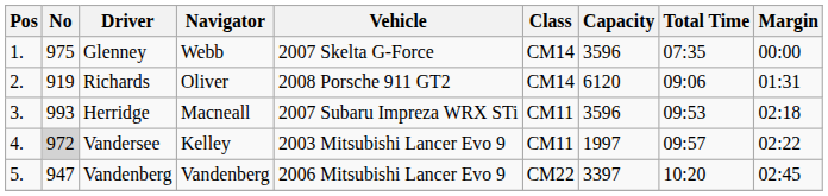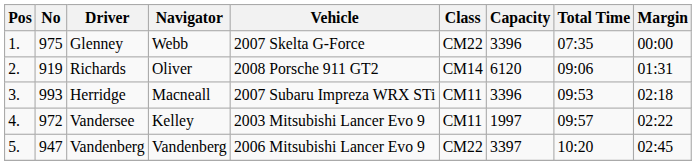 <table class="wikitable sortable" style="font-size: 90%;">
 <tr>
 <th>Pos</th>
 <th>No</th>
 <th>Driver</th>
 <th>Navigator</th>
 <th>Vehicle</th>
 <th>Class</th>
 <th>Capacity</th>
 <th>Total Time</th>
 <th>Margin</th>
 </tr>
 <tr>
 <td>1.</td>
 <td>975</td>
 <td> Glenney</td>
 <td> Webb</td>
 <td>2007 Skelta G-Force</td>
-<td>CM14</td>
-<td>3596</td>
+<td>CM22</td>
+<td>3396</td>
 <td>07:35</td>
 <td>00:00</td>
 </tr>
 <tr>
 <td>2.</td>
 <td>919</td>
 <td> Richards</td>
 <td> Oliver</td>
 <td>2008 Porsche 911 GT2</td>
 <td>CM14</td>
 <td>6120</td>
 <td>09:06</td>
 <td>01:31</td>
 </tr>
 <tr>
 <td>3.</td>
 <td>993</td>
 <td> Herridge</td>
 <td> Macneall</td>
 <td>2007 Subaru Impreza WRX STi</td>
 <td>CM11</td>
-<td>3596</td>
+<td>3396</td>
 <td>09:53</td>
 <td>02:18</td>
 </tr>
 <tr>
 <td>4.</td>
-<td style="background: lightgrey;">972</td>
+<td>972</td>
 <td> Vandersee</td>
 <td> Kelley</td>
 <td>2003 Mitsubishi Lancer Evo 9</td>
 <td>CM11</td>
 <td>1997</td>
 <td>09:57</td>
 <td>02:22</td>
 </tr>
 <tr>
 <td>5.</td>
 <td>947</td>
 <td> Vandenberg</td>
 <td> Vandenberg</td>
 <td>2006 Mitsubishi Lancer Evo 9</td>
 <td>CM22</td>
 <td>3397</td>
 <td>10:20</td>
 <td>02:45</td>
 </tr>
 <tr>
 </tr>
 </table>
